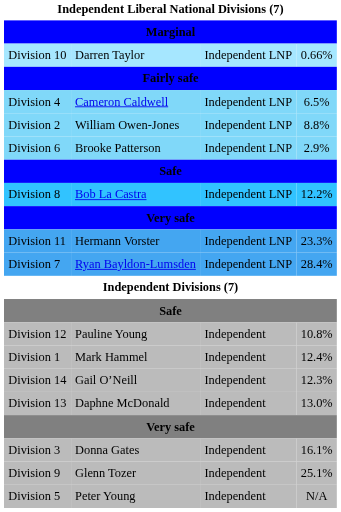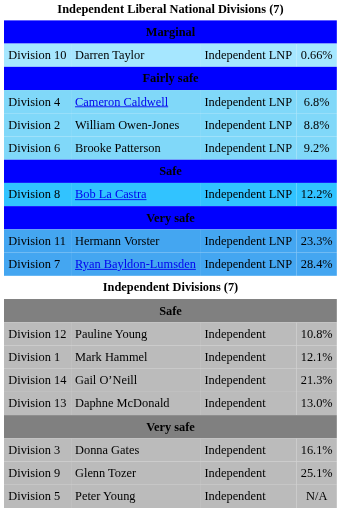 <table class="toccolours" cellpadding="5" cellspacing="0" style="float:left; margin-right:.5em; margin-top:.4em; font-size:90%;">
 <tr>
 <td colspan="4" style="text-align:center;"><strong>Independent Liberal National Divisions (7)</strong></td>
 </tr>
 <tr>
 <td colspan="4"  style="text-align:center; background:blue;"><span><strong>Marginal</strong></span></td>
 </tr>
 <tr>
 <td style="text-align:left; background:#a6e7ff;">Division 10</td>
 <td style="text-align:left; background:#a6e7ff;">Darren Taylor</td>
 <td style="text-align:left; background:#a6e7ff;">Independent LNP</td>
 <td style="text-align:center; background:#a6e7ff;">0.66%</td>
 </tr>
 <tr>
 <td colspan="4"  style="text-align:center; background:blue;"><span><strong>Fairly safe</strong></span></td>
 </tr>
 <tr>
 <td style="text-align:left; background:#80d8f9;">Division 4</td>
 <td style="text-align:left; background:#80d8f9;"><a href='#'>Cameron Caldwell</a></td>
 <td style="text-align:left; background:#80d8f9;">Independent LNP</td>
-<td style="text-align:center; background:#80d8f9;">6.5%</td>
+<td style="text-align:center; background:#80d8f9;">6.8%</td>
 </tr>
 <tr>
 <td style="text-align:left; background:#80d8f9;">Division 2</td>
 <td style="text-align:left; background:#80d8f9;">William Owen-Jones</td>
 <td style="text-align:left; background:#80d8f9;">Independent LNP</td>
 <td style="text-align:center; background:#80d8f9;">8.8%</td>
 </tr>
 <tr>
 <td style="text-align:left; background:#80d8f9;">Division 6</td>
 <td style="text-align:left; background:#80d8f9;">Brooke Patterson</td>
 <td style="text-align:left; background:#80d8f9;">Independent LNP</td>
-<td style="text-align:center; background:#80d8f9;">2.9%</td>
+<td style="text-align:center; background:#80d8f9;">9.2%</td>
 </tr>
 <tr>
 <td colspan="4"  style="text-align:center; background:blue;"><span><strong>Safe</strong></span></td>
 </tr>
 <tr>
 <td style="text-align:left; background:#31c3ff;">Division 8</td>
 <td style="text-align:left; background:#31c3ff;"><a href='#'>Bob La Castra</a></td>
 <td style="text-align:left; background:#31c3ff;">Independent LNP</td>
 <td style="text-align:center; background:#31c3ff;">12.2%</td>
 </tr>
 <tr>
 <td colspan="4"  style="text-align:center; background:blue;"><span><strong>Very safe</strong></span></td>
 </tr>
 <tr>
 <td style="text-align:left; background:#44a6f1;">Division 11</td>
 <td style="text-align:left; background:#44a6f1;">Hermann Vorster</td>
 <td style="text-align:left; background:#44a6f1;">Independent LNP</td>
 <td style="text-align:center; background:#44a6f1;">23.3%</td>
 </tr>
 <tr>
 <td style="text-align:left; background:#44a6f1;">Division 7</td>
 <td style="text-align:left; background:#44a6f1;"><a href='#'>Ryan Bayldon-Lumsden</a></td>
 <td style="text-align:left; background:#44a6f1;">Independent LNP</td>
 <td style="text-align:center; background:#44a6f1;">28.4%</td>
 </tr>
 <tr>
 <td colspan="4" style="text-align:center;"><strong>Independent Divisions (7)</strong></td>
 </tr>
 <tr>
 <td colspan="4"  style="text-align:center; background:gray;"><span><strong>Safe</strong></span></td>
 </tr>
 <tr>
 <td style="text-align:left; background:#bbbbbb;">Division 12</td>
 <td style="text-align:left; background:#bbbbbb;">Pauline Young</td>
 <td style="text-align:left; background:#bbbbbb;">Independent</td>
 <td style="text-align:center; background:#bbbbbb;">10.8%</td>
 </tr>
 <tr>
 <td style="text-align:left; background:#bbbbbb;">Division 1</td>
 <td style="text-align:left; background:#bbbbbb;">Mark Hammel</td>
 <td style="text-align:left; background:#bbbbbb;">Independent</td>
-<td style="text-align:center; background:#bbbbbb;">12.4%</td>
+<td style="text-align:center; background:#bbbbbb;">12.1%</td>
 </tr>
 <tr>
 <td style="text-align:left; background:#bbbbbb;">Division 14</td>
 <td style="text-align:left; background:#bbbbbb;">Gail O’Neill</td>
 <td style="text-align:left; background:#bbbbbb;">Independent</td>
-<td style="text-align:center; background:#bbbbbb;">12.3%</td>
+<td style="text-align:center; background:#bbbbbb;">21.3%</td>
 </tr>
 <tr>
 <td style="text-align:left; background:#bbbbbb;">Division 13</td>
 <td style="text-align:left; background:#bbbbbb;">Daphne McDonald</td>
 <td style="text-align:left; background:#bbbbbb;">Independent</td>
 <td style="text-align:center; background:#bbbbbb;">13.0%</td>
 </tr>
 <tr>
 <td colspan="4"  style="text-align:center; background:gray;"><span><strong>Very safe</strong></span></td>
 </tr>
 <tr>
 <td style="text-align:left; background:#bbbbbb;">Division 3</td>
 <td style="text-align:left; background:#bbbbbb;">Donna Gates</td>
 <td style="text-align:left; background:#bbbbbb;">Independent</td>
 <td style="text-align:center; background:#bbbbbb;">16.1%</td>
 </tr>
 <tr>
 <td style="text-align:left; background:#bbbbbb;">Division 9</td>
 <td style="text-align:left; background:#bbbbbb;">Glenn Tozer</td>
 <td style="text-align:left; background:#bbbbbb;">Independent</td>
 <td style="text-align:center; background:#bbbbbb;">25.1%</td>
 </tr>
 <tr>
 <td style="text-align:left; background:#bbbbbb;">Division 5</td>
 <td style="text-align:left; background:#bbbbbb;">Peter Young</td>
 <td style="text-align:left; background:#bbbbbb;">Independent</td>
 <td style="text-align:center; background:#bbbbbb;">N/A</td>
 </tr>
 </table>
